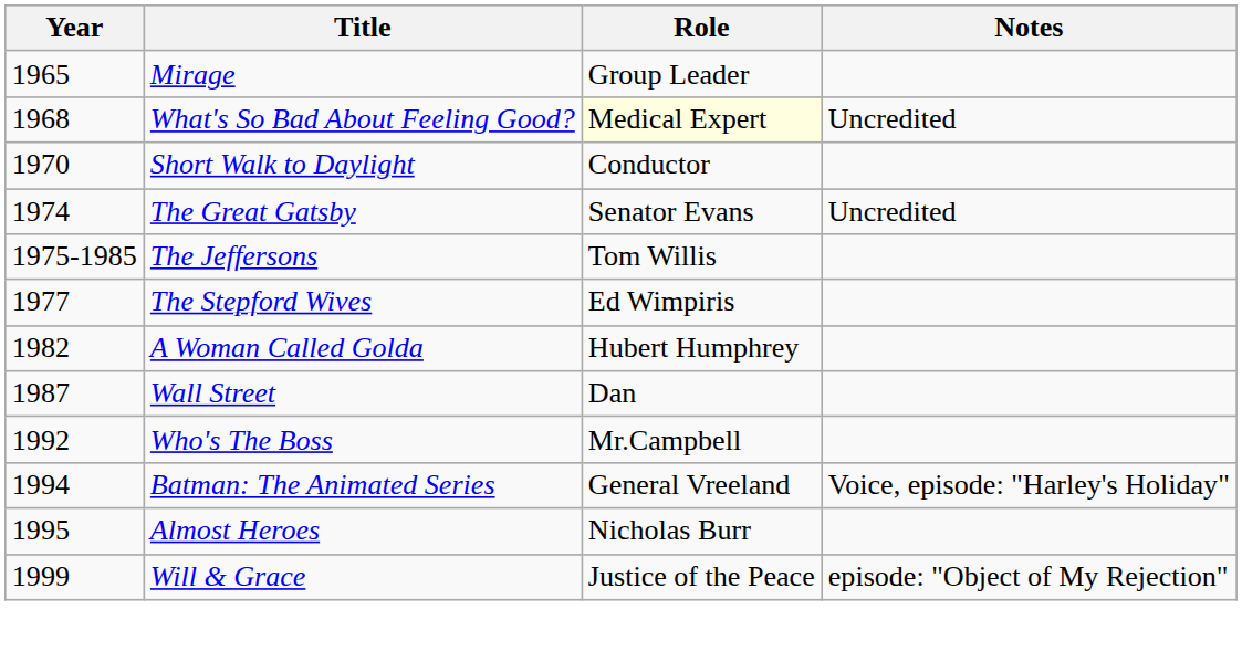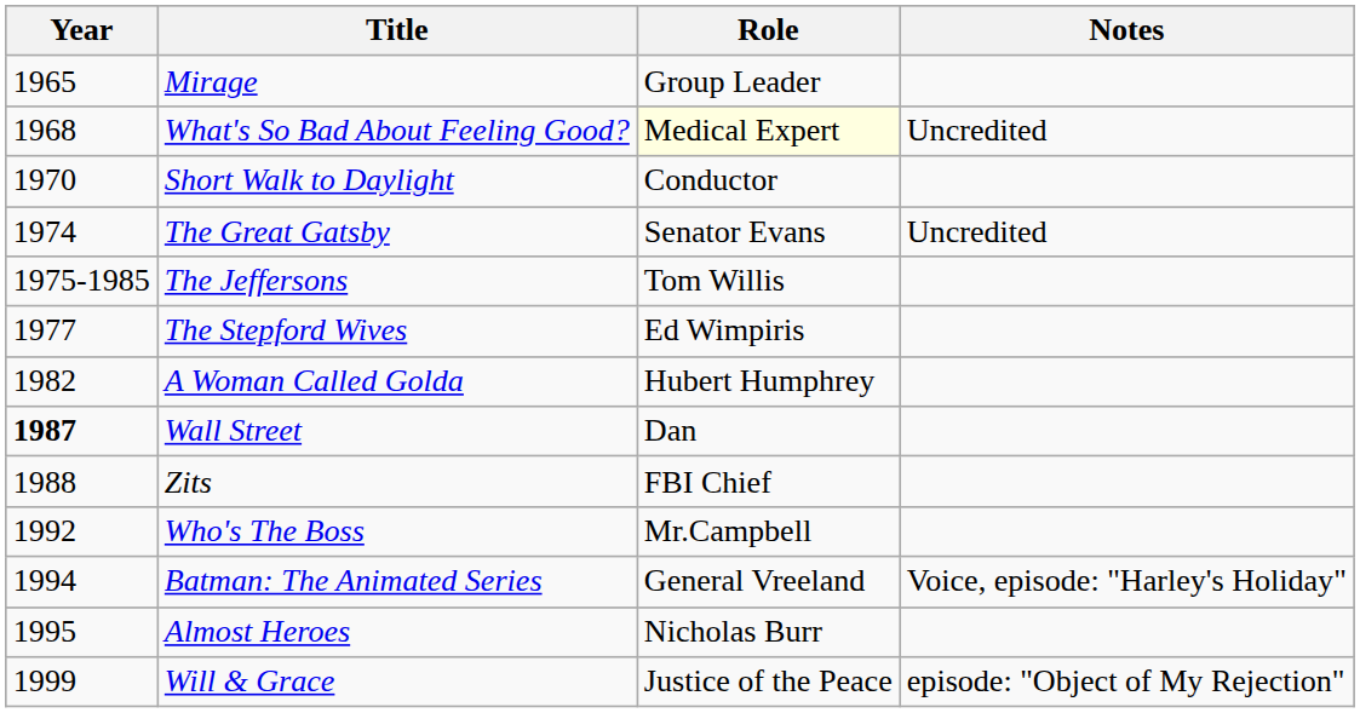 <table class="wikitable">
 <tr>
 <th>Year</th>
 <th>Title</th>
 <th>Role</th>
 <th>Notes</th>
 </tr>
 <tr>
 <td>1965</td>
 <td><em><a href='#'>Mirage</a></em></td>
 <td>Group Leader</td>
 <td></td>
 </tr>
 <tr>
 <td>1968</td>
 <td><em><a href='#'>What's So Bad About Feeling Good?</a></em></td>
 <td style="background: lightyellow;">Medical Expert</td>
 <td>Uncredited</td>
 </tr>
 <tr>
 <td>1970</td>
 <td><em><a href='#'>Short Walk to Daylight</a></em></td>
 <td>Conductor</td>
 <td></td>
 </tr>
 <tr>
 <td>1974</td>
 <td><em><a href='#'>The Great Gatsby</a></em></td>
 <td>Senator Evans</td>
 <td>Uncredited</td>
 </tr>
 <tr>
 <td>1975-1985</td>
 <td><em><a href='#'>The Jeffersons</a></em></td>
 <td>Tom Willis</td>
 <td></td>
 </tr>
 <tr>
 <td>1977</td>
 <td><em><a href='#'>The Stepford Wives</a></em></td>
 <td>Ed Wimpiris</td>
 <td></td>
 </tr>
 <tr>
 <td>1982</td>
 <td><em><a href='#'>A Woman Called Golda</a></em></td>
 <td>Hubert Humphrey</td>
 <td></td>
 </tr>
 <tr>
-<td>1987</td>
+<td><strong>1987</strong></td>
 <td><em><a href='#'>Wall Street</a></em></td>
 <td>Dan</td>
+<td></td>
+</tr>
+<tr>
+<td>1988</td>
+<td><em>Zits</em></td>
+<td>FBI Chief</td>
 <td></td>
 </tr>
 <tr>
 <td>1992</td>
 <td><em><a href='#'>Who's The Boss</a></em></td>
 <td>Mr.Campbell</td>
 <td></td>
 </tr>
 <tr>
 <td>1994</td>
 <td><em><a href='#'>Batman: The Animated Series</a></em></td>
 <td>General Vreeland</td>
 <td>Voice, episode: "Harley's Holiday"</td>
 </tr>
 <tr>
 <td>1995</td>
 <td><em><a href='#'>Almost Heroes</a></em></td>
 <td>Nicholas Burr</td>
 <td></td>
 </tr>
 <tr>
 <td>1999</td>
 <td><em><a href='#'>Will & Grace</a></em></td>
 <td>Justice of the Peace</td>
 <td>episode: "Object of My Rejection"</td>
 </tr>
 </table>
